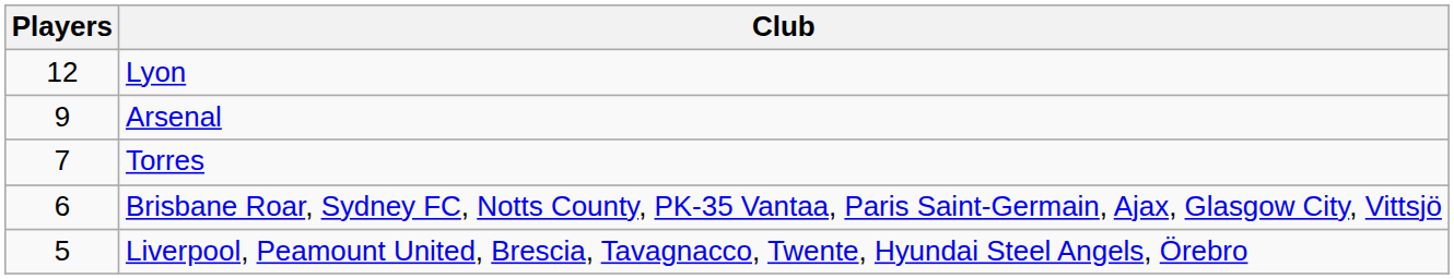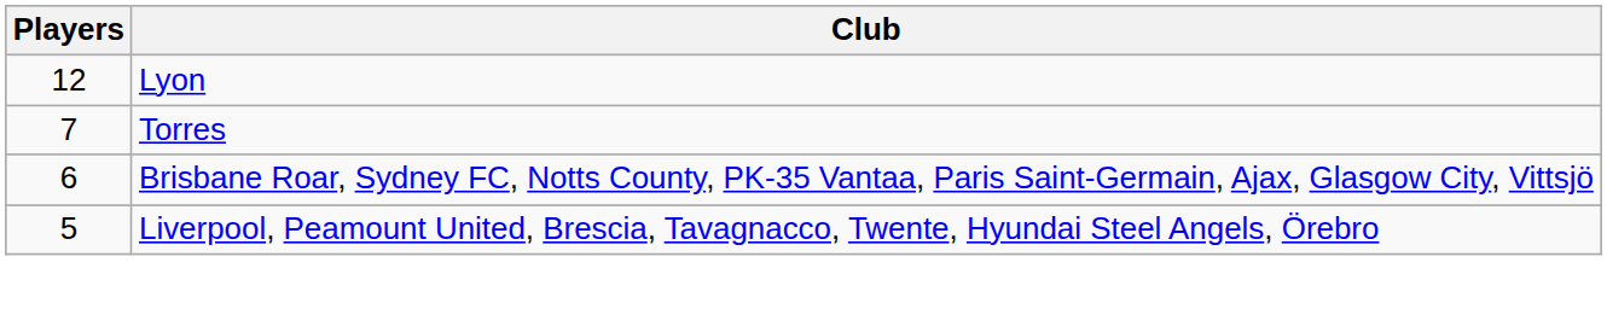 <table class="wikitable">
 <tr>
 <th>Players</th>
 <th>Club</th>
 </tr>
 <tr>
 <td align="center">12</td>
 <td> <a href='#'>Lyon</a></td>
-</tr>
-<tr>
-<td align="center">9</td>
-<td> <a href='#'>Arsenal</a></td>
 </tr>
 <tr>
 <td align="center">7</td>
 <td> <a href='#'>Torres</a></td>
 </tr>
 <tr>
 <td align="center">6</td>
 <td> <a href='#'>Brisbane Roar</a>,  <a href='#'>Sydney FC</a>,  <a href='#'>Notts County</a>,  <a href='#'>PK-35 Vantaa</a>,  <a href='#'>Paris Saint-Germain</a>,  <a href='#'>Ajax</a>,  <a href='#'>Glasgow City</a>,  <a href='#'>Vittsjö</a></td>
 </tr>
 <tr>
 <td align="center">5</td>
 <td> <a href='#'>Liverpool</a>,  <a href='#'>Peamount United</a>,  <a href='#'>Brescia</a>,  <a href='#'>Tavagnacco</a>,  <a href='#'>Twente</a>,  <a href='#'>Hyundai Steel Angels</a>,  <a href='#'>Örebro</a></td>
 </tr>
 </table>
